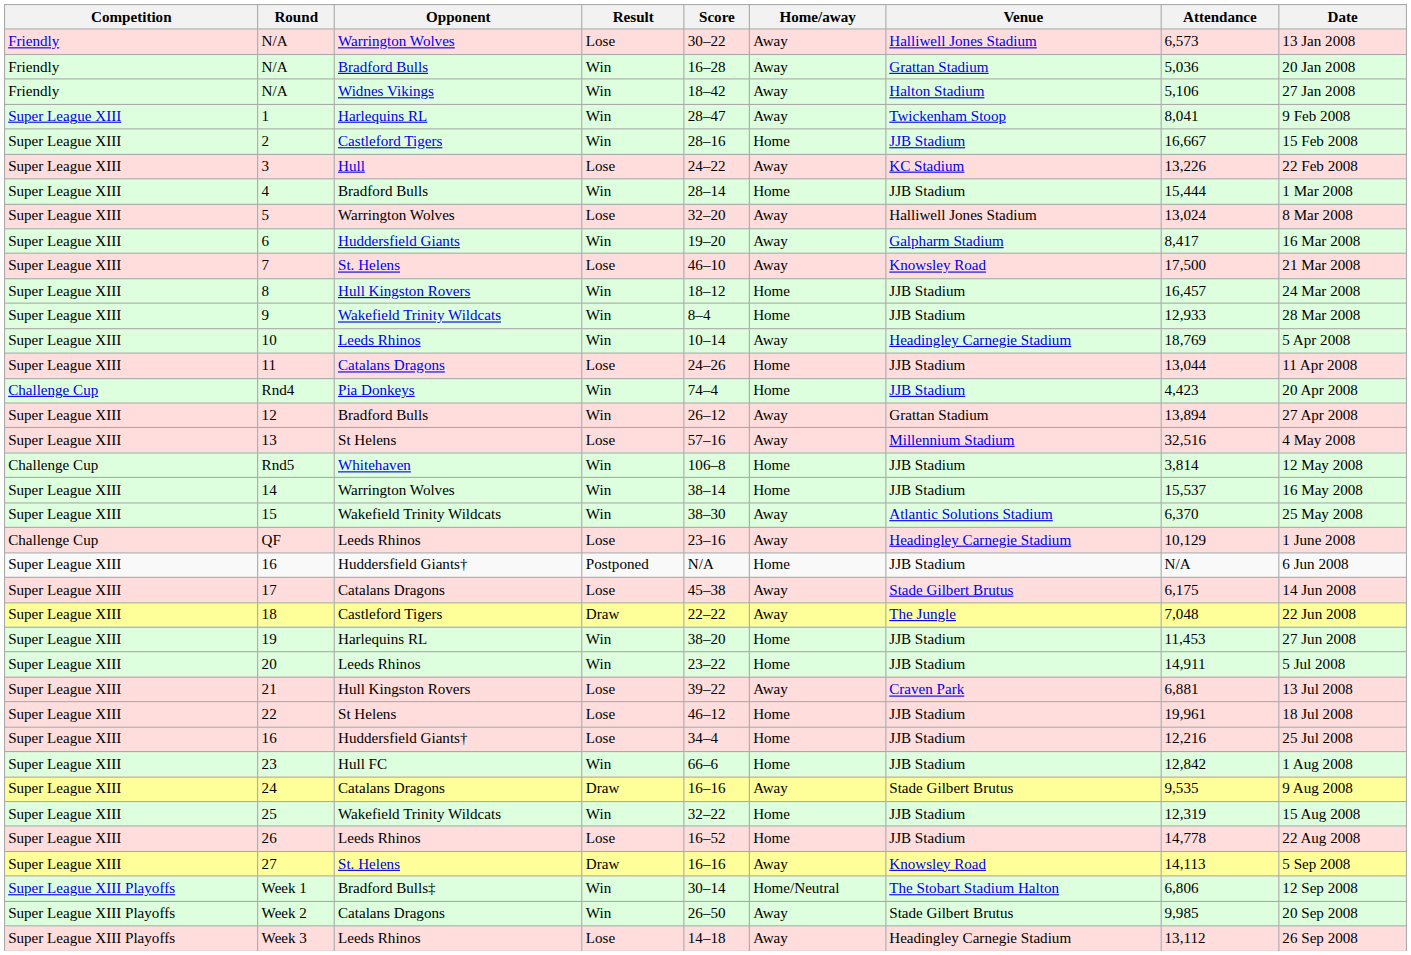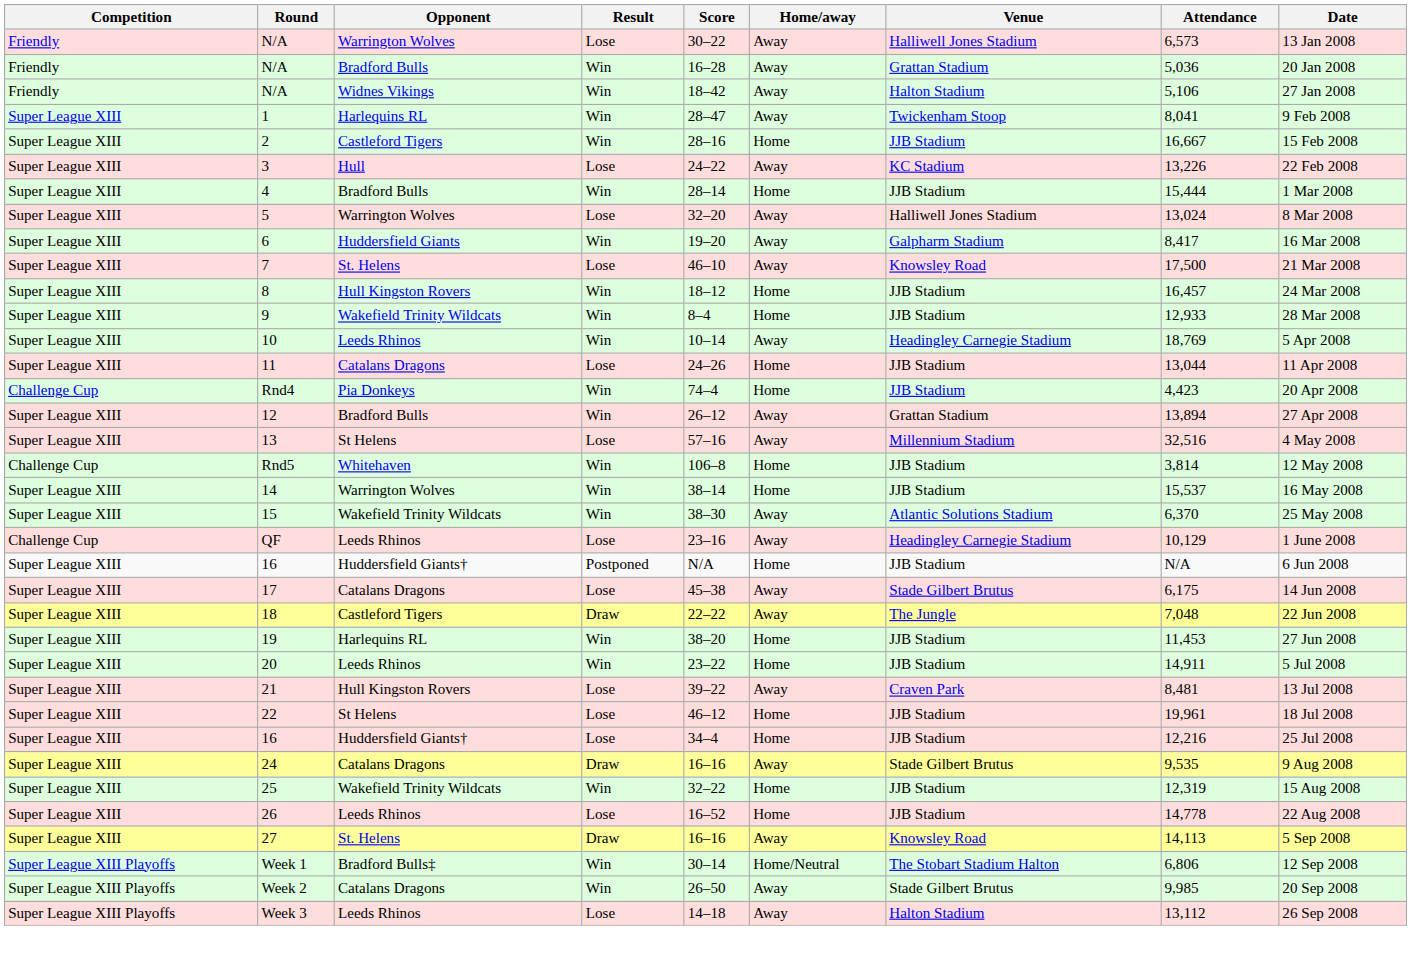 <table class="wikitable" style="font-size:85%;" width="100%">
 <tr>
 <th>Competition</th>
 <th>Round</th>
 <th>Opponent</th>
 <th>Result</th>
 <th>Score</th>
 <th>Home/away</th>
 <th>Venue</th>
 <th>Attendance</th>
 <th>Date</th>
 </tr>
 <tr bgcolor="#ffdddd">
 <td><a href='#'>Friendly</a></td>
 <td>N/A</td>
 <td><a href='#'>Warrington Wolves</a></td>
 <td>Lose</td>
 <td>30–22</td>
 <td>Away</td>
 <td><a href='#'>Halliwell Jones Stadium</a></td>
 <td>6,573</td>
 <td>13 Jan 2008</td>
 </tr>
 <tr bgcolor="#ddffdd">
 <td Exhibition game>Friendly</td>
 <td>N/A</td>
 <td><a href='#'>Bradford Bulls</a></td>
 <td>Win</td>
 <td>16–28</td>
 <td>Away</td>
 <td><a href='#'>Grattan Stadium</a></td>
 <td>5,036</td>
 <td>20 Jan 2008</td>
 </tr>
 <tr bgcolor="#ddffdd">
 <td Exhibition game>Friendly</td>
 <td>N/A</td>
 <td><a href='#'>Widnes Vikings</a></td>
 <td>Win</td>
 <td>18–42</td>
 <td>Away</td>
 <td><a href='#'>Halton Stadium</a></td>
 <td>5,106</td>
 <td>27 Jan 2008</td>
 </tr>
 <tr bgcolor="#ddffdd">
 <td><a href='#'>Super League XIII</a></td>
 <td>1</td>
 <td><a href='#'>Harlequins RL</a></td>
 <td>Win</td>
 <td>28–47</td>
 <td>Away</td>
 <td><a href='#'>Twickenham Stoop</a></td>
 <td>8,041</td>
 <td>9 Feb 2008</td>
 </tr>
 <tr bgcolor="#ddffdd">
 <td>Super League XIII</td>
 <td>2</td>
 <td><a href='#'>Castleford Tigers</a></td>
 <td>Win</td>
 <td>28–16</td>
 <td>Home</td>
 <td><a href='#'>JJB Stadium</a></td>
 <td>16,667</td>
 <td>15 Feb 2008</td>
 </tr>
 <tr bgcolor="#ffdddd">
 <td>Super League XIII</td>
 <td>3</td>
 <td><a href='#'>Hull</a></td>
 <td>Lose</td>
 <td>24–22</td>
 <td>Away</td>
 <td><a href='#'>KC Stadium</a></td>
 <td>13,226</td>
 <td>22 Feb 2008</td>
 </tr>
 <tr bgcolor="#ddffdd">
 <td>Super League XIII</td>
 <td>4</td>
 <td>Bradford Bulls</td>
 <td>Win</td>
 <td>28–14</td>
 <td>Home</td>
 <td>JJB Stadium</td>
 <td>15,444</td>
 <td>1 Mar 2008</td>
 </tr>
 <tr bgcolor="#ffdddd">
 <td>Super League XIII</td>
 <td>5</td>
 <td>Warrington Wolves</td>
 <td>Lose</td>
 <td>32–20</td>
 <td>Away</td>
 <td>Halliwell Jones Stadium</td>
 <td>13,024</td>
 <td>8 Mar 2008</td>
 </tr>
 <tr bgcolor="#ddffdd">
 <td>Super League XIII</td>
 <td>6</td>
 <td><a href='#'>Huddersfield Giants</a></td>
 <td>Win</td>
 <td>19–20</td>
 <td>Away</td>
 <td><a href='#'>Galpharm Stadium</a></td>
 <td>8,417</td>
 <td>16 Mar 2008</td>
 </tr>
 <tr bgcolor="#ffdddd">
 <td>Super League XIII</td>
 <td>7</td>
 <td><a href='#'>St. Helens</a></td>
 <td>Lose</td>
 <td>46–10</td>
 <td>Away</td>
 <td><a href='#'>Knowsley Road</a></td>
 <td>17,500</td>
 <td>21 Mar 2008</td>
 </tr>
 <tr bgcolor="#ddffdd">
 <td>Super League XIII</td>
 <td>8</td>
 <td><a href='#'>Hull Kingston Rovers</a></td>
 <td>Win</td>
 <td>18–12</td>
 <td>Home</td>
 <td>JJB Stadium</td>
 <td>16,457</td>
 <td>24 Mar 2008</td>
 </tr>
 <tr bgcolor="#ddffdd">
 <td>Super League XIII</td>
 <td>9</td>
 <td><a href='#'>Wakefield Trinity Wildcats</a></td>
 <td>Win</td>
 <td>8–4</td>
 <td>Home</td>
 <td>JJB Stadium</td>
 <td>12,933</td>
 <td>28 Mar 2008</td>
 </tr>
 <tr bgcolor="#ddffdd">
 <td>Super League XIII</td>
 <td>10</td>
 <td><a href='#'>Leeds Rhinos</a></td>
 <td>Win</td>
 <td>10–14</td>
 <td>Away</td>
 <td><a href='#'>Headingley Carnegie Stadium</a></td>
 <td>18,769</td>
 <td>5 Apr 2008</td>
 </tr>
 <tr bgcolor="#ffdddd">
 <td>Super League XIII</td>
 <td>11</td>
 <td><a href='#'>Catalans Dragons</a></td>
 <td>Lose</td>
 <td>24–26</td>
 <td>Home</td>
 <td>JJB Stadium</td>
 <td>13,044</td>
 <td>11 Apr 2008</td>
 </tr>
 <tr bgcolor="#ddffdd">
 <td><a href='#'>Challenge Cup</a></td>
 <td>Rnd4</td>
 <td><a href='#'>Pia Donkeys</a></td>
 <td>Win</td>
 <td>74–4</td>
 <td>Home</td>
 <td><a href='#'>JJB Stadium</a></td>
 <td>4,423</td>
 <td>20 Apr 2008</td>
 </tr>
 <tr bgcolor="#ffdddd">
 <td>Super League XIII</td>
 <td>12</td>
 <td>Bradford Bulls</td>
 <td>Win</td>
 <td>26–12</td>
 <td>Away</td>
 <td>Grattan Stadium</td>
 <td>13,894</td>
 <td>27 Apr 2008</td>
 </tr>
 <tr bgcolor="#ffdddd">
 <td>Super League XIII</td>
 <td>13</td>
 <td>St Helens</td>
 <td>Lose</td>
 <td>57–16</td>
 <td>Away</td>
 <td><a href='#'>Millennium Stadium</a></td>
 <td>32,516</td>
 <td>4 May 2008</td>
 </tr>
 <tr bgcolor="#ddffdd">
 <td>Challenge Cup</td>
 <td>Rnd5</td>
 <td><a href='#'>Whitehaven</a></td>
 <td>Win</td>
 <td>106–8</td>
 <td>Home</td>
 <td>JJB Stadium</td>
 <td>3,814</td>
 <td>12 May 2008</td>
 </tr>
 <tr bgcolor="#ddffdd">
 <td>Super League XIII</td>
 <td>14</td>
 <td>Warrington Wolves</td>
 <td>Win</td>
 <td>38–14</td>
 <td>Home</td>
 <td>JJB Stadium</td>
 <td>15,537</td>
 <td>16 May 2008</td>
 </tr>
 <tr bgcolor="#ddffdd">
 <td>Super League XIII</td>
 <td>15</td>
 <td>Wakefield Trinity Wildcats</td>
 <td>Win</td>
 <td>38–30</td>
 <td>Away</td>
 <td><a href='#'>Atlantic Solutions Stadium</a></td>
 <td>6,370</td>
 <td>25 May 2008</td>
 </tr>
 <tr bgcolor="#ffdddd">
 <td>Challenge Cup</td>
 <td>QF</td>
 <td>Leeds Rhinos</td>
 <td>Lose</td>
 <td>23–16</td>
 <td>Away</td>
 <td><a href='#'>Headingley Carnegie Stadium</a></td>
 <td>10,129</td>
 <td>1 June 2008</td>
 </tr>
 <tr>
 <td>Super League XIII</td>
 <td>16</td>
 <td>Huddersfield Giants†</td>
 <td>Postponed</td>
 <td>N/A</td>
 <td>Home</td>
 <td>JJB Stadium</td>
 <td>N/A</td>
 <td>6 Jun 2008</td>
 </tr>
 <tr bgcolor="#ffdddd">
 <td>Super League XIII</td>
 <td>17</td>
 <td>Catalans Dragons</td>
 <td>Lose</td>
 <td>45–38</td>
 <td>Away</td>
 <td><a href='#'>Stade Gilbert Brutus</a></td>
 <td>6,175</td>
 <td>14 Jun 2008</td>
 </tr>
 <tr bgcolor="#ffff99">
 <td>Super League XIII</td>
 <td>18</td>
 <td>Castleford Tigers</td>
 <td>Draw</td>
 <td>22–22</td>
 <td>Away</td>
 <td><a href='#'>The Jungle</a></td>
 <td>7,048</td>
 <td>22 Jun 2008</td>
 </tr>
 <tr bgcolor="#ddffdd">
 <td>Super League XIII</td>
 <td>19</td>
 <td>Harlequins RL</td>
 <td>Win</td>
 <td>38–20</td>
 <td>Home</td>
 <td>JJB Stadium</td>
 <td>11,453</td>
 <td>27 Jun 2008</td>
 </tr>
 <tr bgcolor="#ddffdd">
 <td>Super League XIII</td>
 <td>20</td>
 <td>Leeds Rhinos</td>
 <td>Win</td>
 <td>23–22</td>
 <td>Home</td>
 <td>JJB Stadium</td>
 <td>14,911</td>
 <td>5 Jul 2008</td>
 </tr>
 <tr bgcolor="#ffdddd">
 <td>Super League XIII</td>
 <td>21</td>
 <td>Hull Kingston Rovers</td>
 <td>Lose</td>
 <td>39–22</td>
 <td>Away</td>
 <td><a href='#'>Craven Park</a></td>
-<td>6,881</td>
+<td>8,481</td>
 <td>13 Jul 2008</td>
 </tr>
 <tr bgcolor="#ffdddd">
 <td>Super League XIII</td>
 <td>22</td>
 <td>St Helens</td>
 <td>Lose</td>
 <td>46–12</td>
 <td>Home</td>
 <td>JJB Stadium</td>
 <td>19,961</td>
 <td>18 Jul 2008</td>
 </tr>
 <tr bgcolor="#ffdddd">
 <td>Super League XIII</td>
 <td>16</td>
 <td>Huddersfield Giants†</td>
 <td>Lose</td>
 <td>34–4</td>
 <td>Home</td>
 <td>JJB Stadium</td>
 <td>12,216</td>
 <td>25 Jul 2008</td>
-</tr>
-<tr bgcolor="#ddffdd">
-<td>Super League XIII</td>
-<td>23</td>
-<td>Hull FC</td>
-<td>Win</td>
-<td>66–6</td>
-<td>Home</td>
-<td>JJB Stadium</td>
-<td>12,842</td>
-<td>1 Aug 2008</td>
 </tr>
 <tr bgcolor="#ffff99">
 <td>Super League XIII</td>
 <td>24</td>
 <td>Catalans Dragons</td>
 <td>Draw</td>
 <td>16–16</td>
 <td>Away</td>
 <td>Stade Gilbert Brutus</td>
 <td>9,535</td>
 <td>9 Aug 2008</td>
 </tr>
 <tr bgcolor="#ddffdd">
 <td>Super League XIII</td>
 <td>25</td>
 <td>Wakefield Trinity Wildcats</td>
 <td>Win</td>
 <td>32–22</td>
 <td>Home</td>
 <td>JJB Stadium</td>
 <td>12,319</td>
 <td>15 Aug 2008</td>
 </tr>
 <tr bgcolor="#ffdddd">
 <td>Super League XIII</td>
 <td>26</td>
 <td>Leeds Rhinos</td>
 <td>Lose</td>
 <td>16–52</td>
 <td>Home</td>
 <td>JJB Stadium</td>
 <td>14,778</td>
 <td>22 Aug 2008</td>
 </tr>
 <tr bgcolor="#ffff99">
 <td>Super League XIII</td>
 <td>27</td>
 <td><a href='#'>St. Helens</a></td>
 <td>Draw</td>
 <td>16–16</td>
 <td>Away</td>
 <td><a href='#'>Knowsley Road</a></td>
 <td>14,113</td>
 <td>5 Sep 2008</td>
 </tr>
 <tr bgcolor="#ddffdd">
 <td><a href='#'> Super League XIII Playoffs</a></td>
 <td>Week 1</td>
 <td>Bradford Bulls‡</td>
 <td>Win</td>
 <td>30–14</td>
 <td>Home/Neutral</td>
 <td><a href='#'>The Stobart Stadium Halton</a></td>
 <td>6,806</td>
 <td>12 Sep 2008</td>
 </tr>
 <tr bgcolor="#ddffdd">
 <td>Super League XIII Playoffs</td>
 <td>Week 2</td>
 <td>Catalans Dragons</td>
 <td>Win</td>
 <td>26–50</td>
 <td>Away</td>
 <td>Stade Gilbert Brutus</td>
 <td>9,985</td>
 <td>20 Sep 2008</td>
 </tr>
 <tr bgcolor="#ffdddd">
 <td>Super League XIII Playoffs</td>
 <td>Week 3</td>
 <td>Leeds Rhinos</td>
 <td>Lose</td>
 <td>14–18</td>
 <td>Away</td>
-<td>Headingley Carnegie Stadium</td>
+<td><a href='#'>Halton Stadium</a></td>
 <td>13,112</td>
 <td>26 Sep 2008</td>
 </tr>
 </table>
